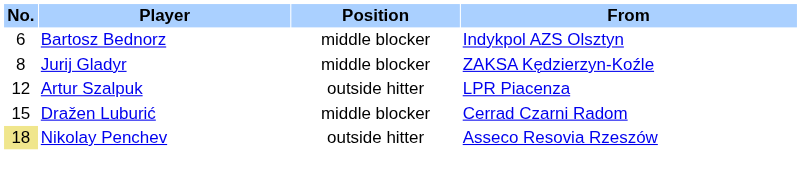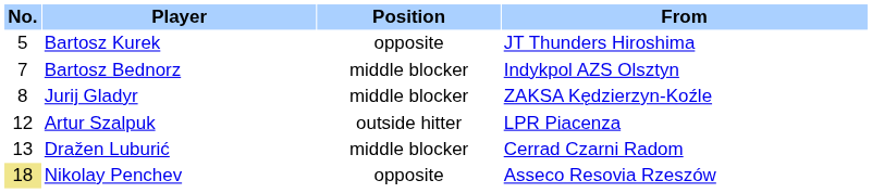 <table border="0" cellspacing="1" cellpadding="2">
 <tr bgcolor=#AAD0FF>
 <th width=4%>No.</th>
 <th width=30%>Player</th>
 <th width=20%>Position</th>
 <th width=40%>From</th>
 </tr>
 <tr>
-<td align=center>6</td>
+<td align=center>5</td>
+<td> <a href='#'>Bartosz Kurek</a></td>
+<td align=center>opposite</td>
+<td><a href='#'>JT Thunders Hiroshima</a></td>
+</tr>
+<tr>
+<td align=center>7</td>
 <td> <a href='#'>Bartosz Bednorz</a></td>
 <td align=center>middle blocker</td>
 <td><a href='#'>Indykpol AZS Olsztyn</a></td>
 </tr>
 <tr>
 <td align=center>8</td>
 <td> <a href='#'>Jurij Gladyr</a></td>
 <td align=center>middle blocker</td>
 <td><a href='#'>ZAKSA Kędzierzyn-Koźle</a></td>
 </tr>
 <tr>
 <td align=center>12</td>
 <td> <a href='#'>Artur Szalpuk</a></td>
 <td align=center>outside hitter</td>
 <td><a href='#'>LPR Piacenza</a></td>
 </tr>
 <tr>
-<td align=center>15</td>
+<td align=center>13</td>
 <td> <a href='#'>Dražen Luburić</a></td>
 <td align=center>middle blocker</td>
 <td><a href='#'>Cerrad Czarni Radom</a></td>
 </tr>
 <tr>
 <td align=center style="background: khaki;">18</td>
 <td> <a href='#'>Nikolay Penchev</a></td>
-<td align=center>outside hitter</td>
+<td align=center>opposite</td>
 <td><a href='#'>Asseco Resovia Rzeszów</a></td>
 </tr>
 <tr>
 </tr>
 </table>
